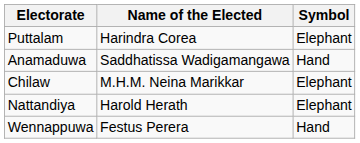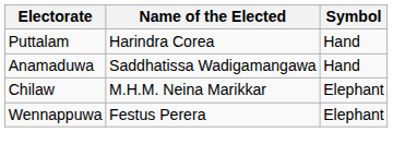 <table class="wikitable" border="1">
 <tr>
 <th>Electorate</th>
 <th>Name of the Elected</th>
 <th>Symbol</th>
 </tr>
 <tr>
 <td>Puttalam</td>
 <td>Harindra Corea</td>
-<td>Elephant</td>
+<td>Hand</td>
 </tr>
 <tr>
 <td>Anamaduwa</td>
 <td>Saddhatissa Wadigamangawa</td>
 <td>Hand</td>
 </tr>
 <tr>
 <td>Chilaw</td>
 <td>M.H.M. Neina Marikkar</td>
 <td>Elephant</td>
 </tr>
 <tr>
-<td>Nattandiya</td>
-<td>Harold Herath</td>
+<td>Wennappuwa</td>
+<td>Festus Perera</td>
 <td>Elephant</td>
 </tr>
-<tr>
-<td>Wennappuwa</td>
-<td>Festus Perera</td>
-<td>Hand</td>
-</tr>
 </table>
